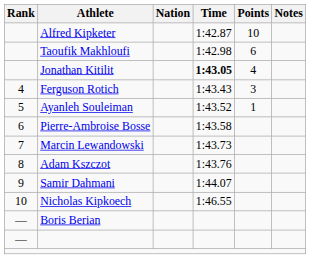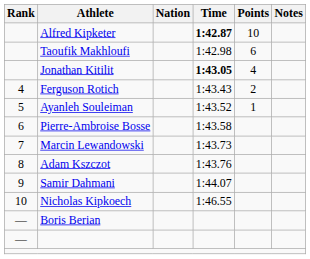 <table class="wikitable mw-datatable sortable" style="text-align:center;">
 <tr>
 <th>Rank</th>
 <th>Athlete</th>
 <th>Nation</th>
 <th>Time</th>
 <th>Points</th>
 <th>Notes</th>
 </tr>
 <tr>
 <td></td>
 <td align=left><a href='#'>Alfred Kipketer</a></td>
 <td align=left></td>
-<td>1:42.87</td>
+<td><strong>1:42.87</strong></td>
 <td>10</td>
 <td></td>
 </tr>
 <tr>
 <td></td>
 <td align=left><a href='#'>Taoufik Makhloufi</a></td>
 <td align=left></td>
 <td>1:42.98</td>
 <td>6</td>
 <td></td>
 </tr>
 <tr>
 <td></td>
 <td align=left><a href='#'>Jonathan Kitilit</a></td>
 <td align=left></td>
 <td><strong>1:43.05</strong></td>
 <td>4</td>
 <td></td>
 </tr>
 <tr>
 <td>4</td>
 <td align=left><a href='#'>Ferguson Rotich</a></td>
 <td align=left></td>
 <td>1:43.43</td>
-<td>3</td>
+<td>2</td>
 <td></td>
 </tr>
 <tr>
 <td>5</td>
 <td align=left><a href='#'>Ayanleh Souleiman</a></td>
 <td align=left></td>
 <td>1:43.52</td>
 <td>1</td>
 <td></td>
 </tr>
 <tr>
 <td>6</td>
 <td align=left><a href='#'>Pierre-Ambroise Bosse</a></td>
 <td align=left></td>
 <td>1:43.58</td>
 <td></td>
 <td></td>
 </tr>
 <tr>
 <td>7</td>
 <td align=left><a href='#'>Marcin Lewandowski</a></td>
 <td align=left></td>
 <td>1:43.73</td>
 <td></td>
 <td></td>
 </tr>
 <tr>
 <td>8</td>
 <td align=left><a href='#'>Adam Kszczot</a></td>
 <td align=left></td>
 <td>1:43.76</td>
 <td></td>
 <td></td>
 </tr>
 <tr>
 <td>9</td>
 <td align=left><a href='#'>Samir Dahmani</a></td>
 <td align=left></td>
 <td>1:44.07</td>
 <td></td>
 <td></td>
 </tr>
 <tr>
 <td>10</td>
 <td align=left><a href='#'>Nicholas Kipkoech</a></td>
 <td align=left></td>
 <td>1:46.55</td>
 <td></td>
 <td></td>
 </tr>
 <tr>
 <td>—</td>
 <td align=left><a href='#'>Boris Berian</a></td>
 <td align=left></td>
 <td></td>
 <td></td>
 <td></td>
 </tr>
 <tr>
 <td>—</td>
 <td align=left></td>
 <td align=left></td>
 <td></td>
 <td></td>
 <td></td>
 </tr>
 <tr class="sortbottom">
 <td colspan=6></td>
 </tr>
 </table>
